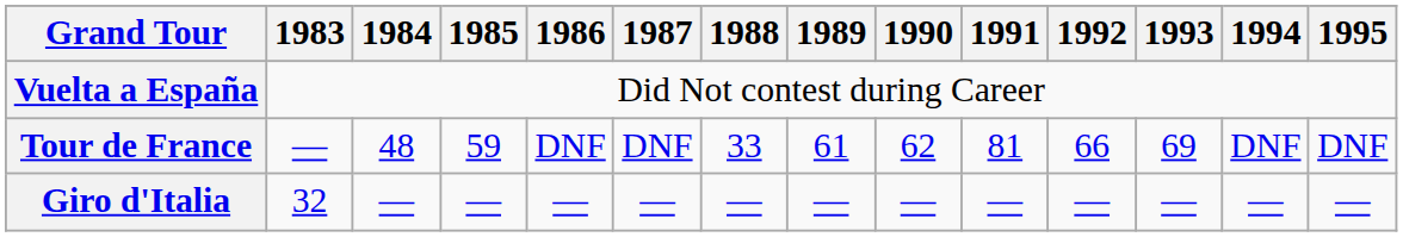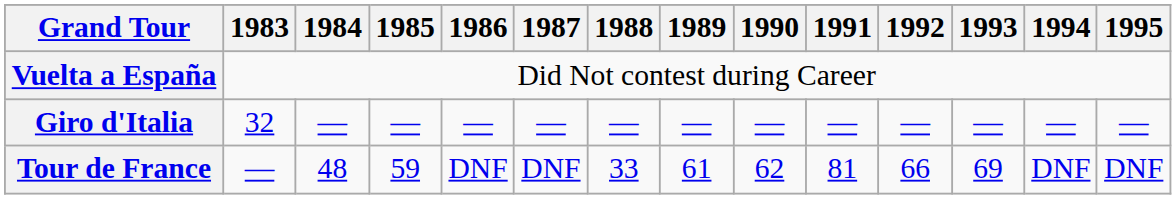 <table class="wikitable plainrowheaders">
 <tr>
 <th scope="col"><a href='#'>Grand Tour</a></th>
 <th scope="col">1983</th>
 <th scope="col">1984</th>
 <th scope="col">1985</th>
 <th scope="col">1986</th>
 <th scope="col">1987</th>
 <th scope="col">1988</th>
 <th scope="col">1989</th>
 <th scope="col">1990</th>
 <th scope="col">1991</th>
 <th scope="col">1992</th>
 <th scope="col">1993</th>
 <th scope="col">1994</th>
 <th scope="col">1995</th>
 </tr>
 <tr style="text-align:center;">
 <th scope="row"> <a href='#'>Vuelta a España</a></th>
 <td colspan=13>Did Not contest during Career</td>
 </tr>
 <tr style="text-align:center;">
+<th scope="row"> <a href='#'>Giro d'Italia</a></th>
+<td><a href='#'>32</a></td>
+<td><a href='#'>—</a></td>
+<td><a href='#'>—</a></td>
+<td><a href='#'>—</a></td>
+<td><a href='#'>—</a></td>
+<td><a href='#'>—</a></td>
+<td><a href='#'>—</a></td>
+<td><a href='#'>—</a></td>
+<td><a href='#'>—</a></td>
+<td><a href='#'>—</a></td>
+<td><a href='#'>—</a></td>
+<td><a href='#'>—</a></td>
+<td><a href='#'>—</a></td>
+</tr>
+<tr style="text-align:center;">
 <th scope="row"> <a href='#'>Tour de France</a></th>
 <td><a href='#'>—</a></td>
 <td><a href='#'>48</a></td>
 <td><a href='#'>59</a></td>
 <td><a href='#'>DNF</a></td>
 <td><a href='#'>DNF</a></td>
 <td><a href='#'>33</a></td>
 <td><a href='#'>61</a></td>
 <td><a href='#'>62</a></td>
 <td><a href='#'>81</a></td>
 <td><a href='#'>66</a></td>
 <td><a href='#'>69</a></td>
 <td><a href='#'>DNF</a></td>
 <td><a href='#'>DNF</a></td>
 </tr>
-<tr style="text-align:center;">
-<th scope="row"> <a href='#'>Giro d'Italia</a></th>
-<td><a href='#'>32</a></td>
-<td><a href='#'>—</a></td>
-<td><a href='#'>—</a></td>
-<td><a href='#'>—</a></td>
-<td><a href='#'>—</a></td>
-<td><a href='#'>—</a></td>
-<td><a href='#'>—</a></td>
-<td><a href='#'>—</a></td>
-<td><a href='#'>—</a></td>
-<td><a href='#'>—</a></td>
-<td><a href='#'>—</a></td>
-<td><a href='#'>—</a></td>
-<td><a href='#'>—</a></td>
-</tr>
 </table>
